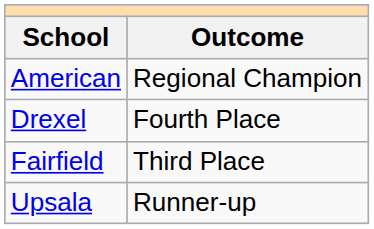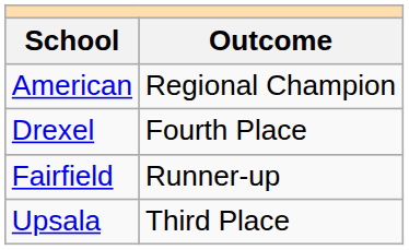 <table class="wikitable" style="float:left; margin-right:1em;">
 <tr>
 <th colspan="3" style="background:#ffdead;"></th>
 </tr>
 <tr>
 <th>School</th>
 <th>Outcome</th>
 </tr>
 <tr>
 <td><a href='#'>American</a></td>
 <td>Regional Champion</td>
 </tr>
 <tr>
 <td><a href='#'>Drexel</a></td>
 <td>Fourth Place</td>
 </tr>
 <tr>
 <td><a href='#'>Fairfield</a></td>
-<td>Third Place</td>
+<td>Runner-up</td>
 </tr>
 <tr>
 <td><a href='#'>Upsala</a></td>
-<td>Runner-up</td>
+<td>Third Place</td>
 </tr>
 </table>
